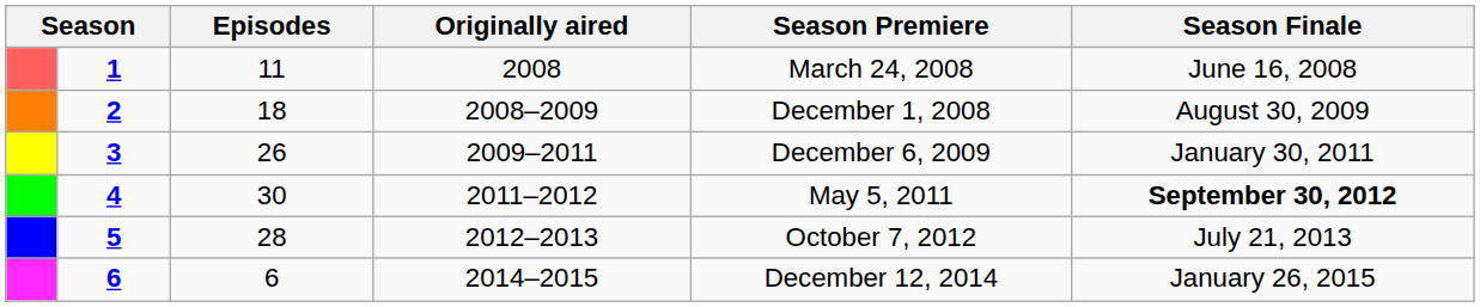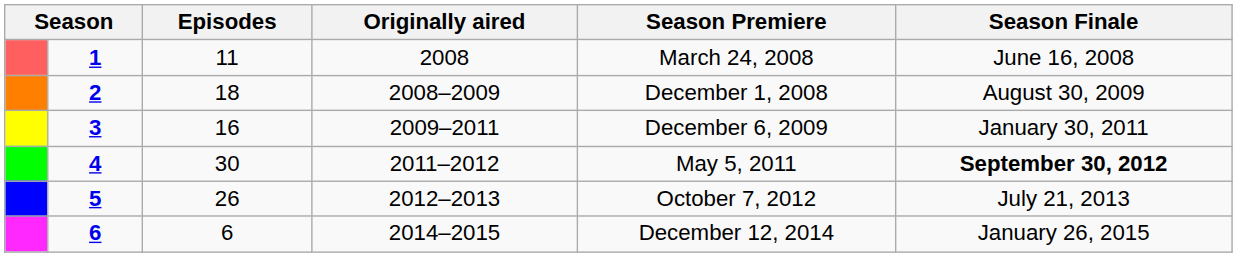 <table class="wikitable" width=100% |>
 <tr>
 <th colspan="2">Season</th>
 <th>Episodes</th>
 <th>Originally aired</th>
 <th>Season Premiere</th>
 <th>Season Finale</th>
 </tr>
 <tr>
 <td style="background:#FF5F5F; height:10px;"></td>
 <td style="text-align:center;"><strong><a href='#'>1</a></strong></td>
 <td style="text-align:center;">11</td>
 <td style="text-align:center;">2008</td>
 <td style="text-align:center;">March 24, 2008</td>
 <td style="text-align:center;">June 16, 2008</td>
 </tr>
 <tr>
 <td style="background:#FF7F00; height:10px;"></td>
 <td style="text-align:center;"><strong><a href='#'>2</a></strong></td>
 <td style="text-align:center;">18</td>
 <td style="text-align:center;">2008–2009</td>
 <td style="text-align:center;">December 1, 2008</td>
 <td style="text-align:center;">August 30, 2009</td>
 </tr>
 <tr>
 <td style="background:#ff0; height:10px;"></td>
 <td style="text-align:center;"><strong><a href='#'>3</a></strong></td>
-<td style="text-align:center;">26</td>
+<td style="text-align:center;">16</td>
 <td style="text-align:center;">2009–2011</td>
 <td style="text-align:center;">December 6, 2009</td>
 <td style="text-align:center;">January 30, 2011</td>
 </tr>
 <tr>
 <td style="background:#0f0; height:10px;"></td>
 <td style="text-align:center;"><strong><a href='#'>4</a></strong></td>
 <td style="text-align:center;">30</td>
 <td style="text-align:center;">2011–2012</td>
 <td style="text-align:center;">May 5, 2011</td>
 <td style="text-align:center;"><strong>September 30, 2012</strong></td>
 </tr>
 <tr>
 <td style="background:blue; height:10px;"></td>
 <td style="text-align:center;"><strong><a href='#'>5</a></strong></td>
-<td style="text-align:center;">28</td>
+<td style="text-align:center;">26</td>
 <td style="text-align:center;">2012–2013</td>
 <td style="text-align:center;">October 7, 2012</td>
 <td style="text-align:center;">July 21, 2013</td>
 </tr>
 <tr>
 <td style="background:#FF29FF; height:10px;"></td>
 <td style="text-align:center;"><strong><a href='#'>6</a></strong></td>
 <td style="text-align:center;">6</td>
 <td style="text-align:center;">2014–2015</td>
 <td style="text-align:center;">December 12, 2014</td>
 <td style="text-align:center;">January 26, 2015</td>
 </tr>
 </table>
